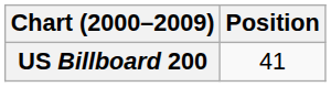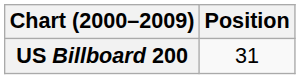 <table class="wikitable plainrowheaders">
 <tr>
 <th>Chart (2000–2009)</th>
 <th>Position</th>
 </tr>
 <tr>
 <th scope="row">US <em>Billboard</em> 200</th>
-<td style="text-align:center;">41</td>
+<td style="text-align:center;">31</td>
 </tr>
 </table>
